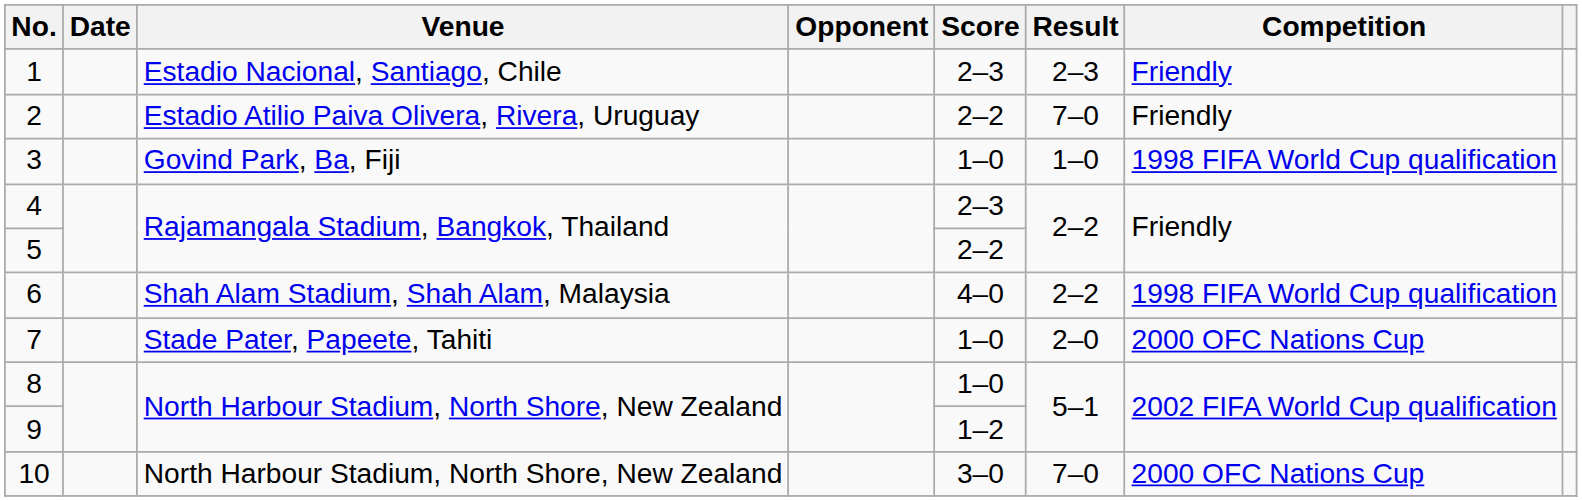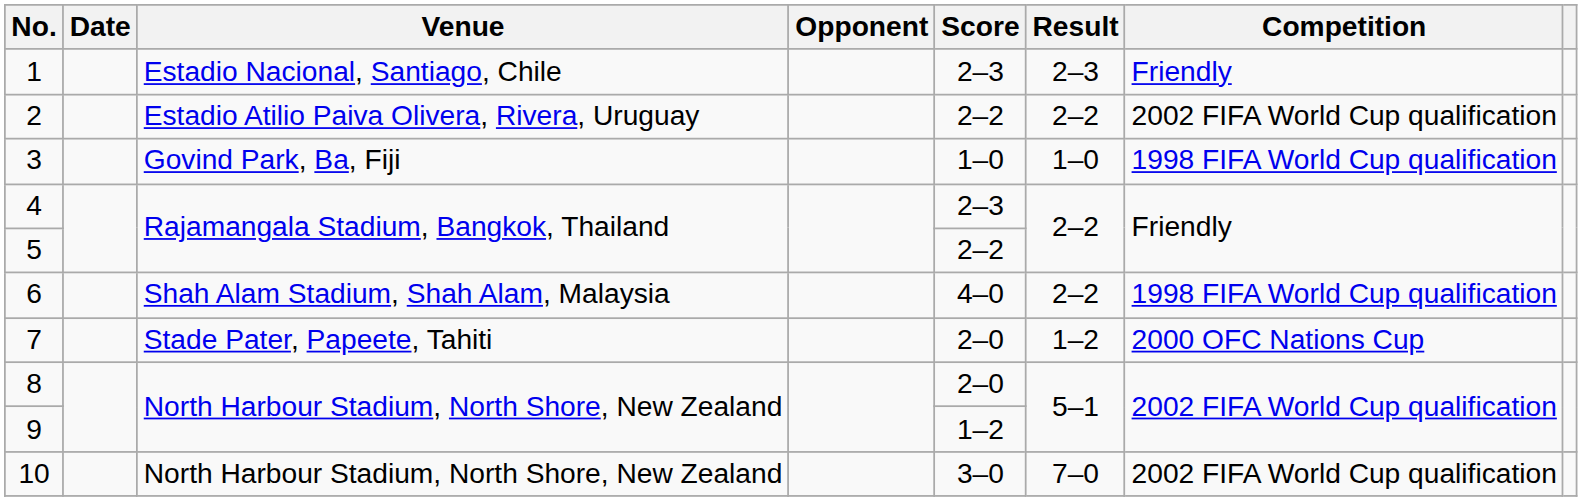 <table class="wikitable sortable">
 <tr>
 <th scope="col">No.</th>
 <th scope="col">Date</th>
 <th scope="col">Venue</th>
 <th scope="col">Opponent</th>
 <th scope="col">Score</th>
 <th scope="col">Result</th>
 <th scope="col">Competition</th>
 <th scope="col" class="unsortable"></th>
 </tr>
 <tr>
 <td style="text-align:center">1</td>
 <td></td>
 <td><a href='#'>Estadio Nacional</a>, <a href='#'>Santiago</a>, Chile</td>
 <td></td>
 <td style="text-align:center">2–3</td>
 <td style="text-align:center">2–3</td>
 <td><a href='#'>Friendly</a></td>
 <td></td>
 </tr>
 <tr>
 <td style="text-align:center">2</td>
 <td></td>
 <td><a href='#'>Estadio Atilio Paiva Olivera</a>, <a href='#'>Rivera</a>, Uruguay</td>
 <td></td>
 <td style="text-align:center">2–2</td>
-<td style="text-align:center">7–0</td>
-<td>Friendly</td>
+<td style="text-align:center">2–2</td>
+<td>2002 FIFA World Cup qualification</td>
 <td></td>
 </tr>
 <tr>
 <td style="text-align:center">3</td>
 <td></td>
 <td><a href='#'>Govind Park</a>, <a href='#'>Ba</a>, Fiji</td>
 <td></td>
 <td style="text-align:center">1–0</td>
 <td style="text-align:center">1–0</td>
 <td><a href='#'>1998 FIFA World Cup qualification</a></td>
 <td></td>
 </tr>
 <tr>
 <td style="text-align:center">4</td>
 <td rowspan="2"></td>
 <td rowspan="2"><a href='#'>Rajamangala Stadium</a>, <a href='#'>Bangkok</a>, Thailand</td>
 <td rowspan="2"></td>
 <td style="text-align:center">2–3</td>
 <td rowspan="2" style="text-align:center">2–2</td>
 <td rowspan="2">Friendly</td>
 <td rowspan="2"></td>
 </tr>
 <tr>
 <td style="text-align:center">5</td>
 <td style="text-align:center">2–2</td>
 </tr>
 <tr>
 <td style="text-align:center">6</td>
 <td></td>
 <td><a href='#'>Shah Alam Stadium</a>, <a href='#'>Shah Alam</a>, Malaysia</td>
 <td></td>
 <td style="text-align:center">4–0</td>
 <td style="text-align:center">2–2</td>
 <td><a href='#'>1998 FIFA World Cup qualification</a></td>
 <td></td>
 </tr>
 <tr>
 <td style="text-align:center">7</td>
 <td></td>
 <td><a href='#'>Stade Pater</a>, <a href='#'>Papeete</a>, Tahiti</td>
 <td></td>
-<td style="text-align:center">1–0</td>
 <td style="text-align:center">2–0</td>
+<td style="text-align:center">1–2</td>
 <td><a href='#'>2000 OFC Nations Cup</a></td>
 <td></td>
 </tr>
 <tr>
 <td style="text-align:center">8</td>
 <td rowspan="2"></td>
 <td rowspan="2"><a href='#'>North Harbour Stadium</a>, <a href='#'>North Shore</a>, New Zealand</td>
 <td rowspan="2"></td>
-<td style="text-align:center">1–0</td>
+<td style="text-align:center">2–0</td>
 <td rowspan="2" style="text-align:center">5–1</td>
 <td rowspan="2"><a href='#'>2002 FIFA World Cup qualification</a></td>
 <td rowspan="2"></td>
 </tr>
 <tr>
 <td style="text-align:center">9</td>
 <td style="text-align:center">1–2</td>
 </tr>
 <tr>
 <td style="text-align:center">10</td>
 <td></td>
 <td>North Harbour Stadium, North Shore, New Zealand</td>
 <td></td>
 <td style="text-align:center">3–0</td>
 <td style="text-align:center">7–0</td>
-<td><a href='#'>2000 OFC Nations Cup</a></td>
+<td>2002 FIFA World Cup qualification</td>
 <td></td>
 </tr>
 </table>
